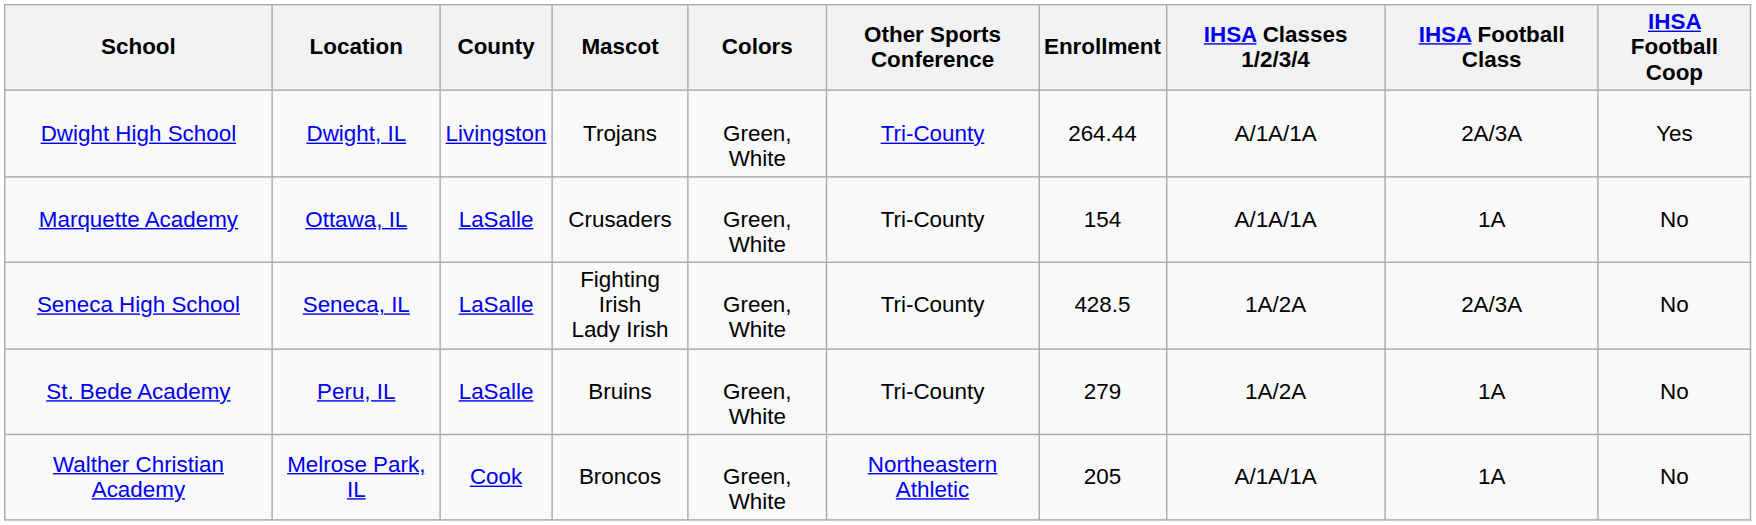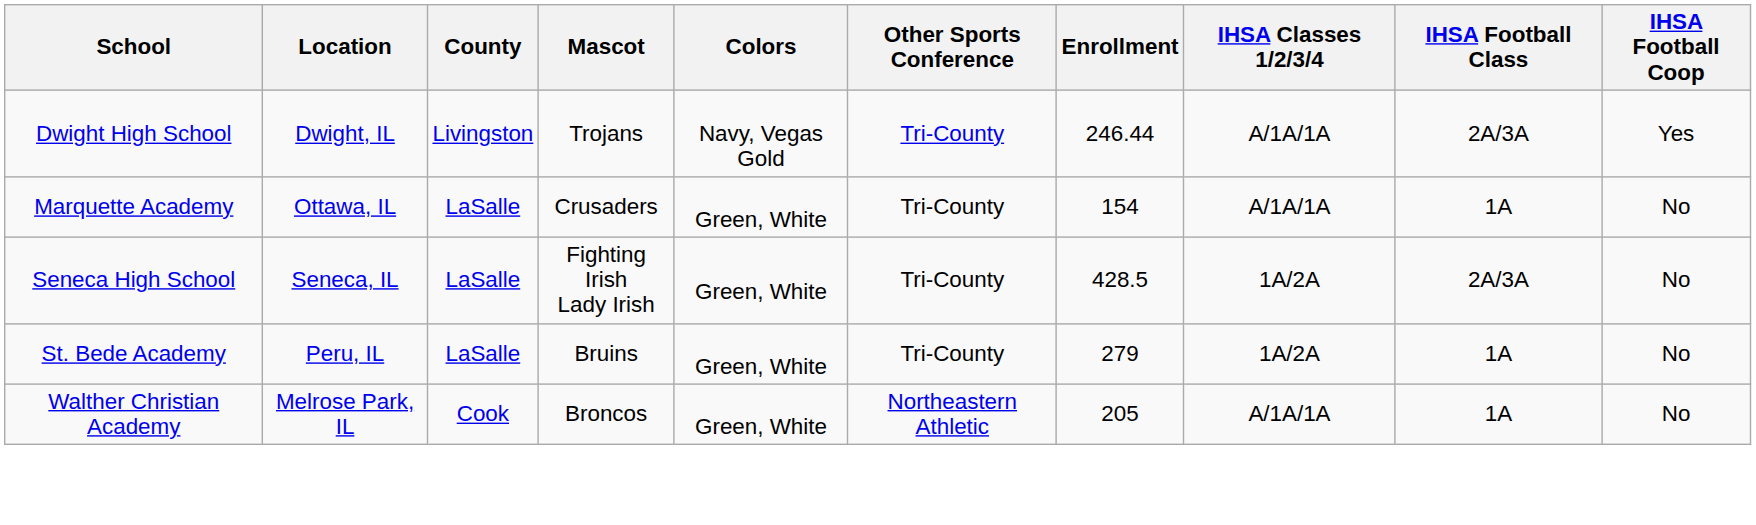 <table class="wikitable sortable" style="text-align:center;">
 <tr>
 <th>School</th>
 <th>Location</th>
 <th>County</th>
 <th>Mascot</th>
 <th>Colors</th>
 <th>Other Sports<br>Conference</th>
 <th>Enrollment</th>
 <th><a href='#'>IHSA</a> Classes 1/2/3/4</th>
 <th><a href='#'>IHSA</a> Football Class</th>
 <th><a href='#'>IHSA</a> Football<br>Coop</th>
 </tr>
 <tr>
 <td><a href='#'>Dwight High School</a></td>
 <td><a href='#'>Dwight, IL</a></td>
 <td><a href='#'>Livingston</a></td>
 <td>Trojans</td>
-<td> <br>Green, White</td>
+<td> <br>Navy, Vegas Gold</td>
 <td><a href='#'>Tri-County</a></td>
-<td>264.44</td>
+<td>246.44</td>
 <td>A/1A/1A</td>
 <td>2A/3A</td>
 <td>Yes</td>
 </tr>
 <tr>
 <td><a href='#'>Marquette Academy</a></td>
 <td><a href='#'>Ottawa, IL</a></td>
 <td><a href='#'>LaSalle</a></td>
 <td>Crusaders</td>
 <td> <br>Green, White</td>
 <td>Tri-County</td>
 <td>154</td>
 <td>A/1A/1A</td>
 <td>1A</td>
 <td>No</td>
 </tr>
 <tr>
 <td><a href='#'>Seneca High School</a></td>
 <td><a href='#'>Seneca, IL</a></td>
 <td><a href='#'>LaSalle</a></td>
 <td>Fighting Irish<br>Lady Irish</td>
 <td> <br>Green, White</td>
 <td>Tri-County</td>
 <td>428.5</td>
 <td>1A/2A</td>
 <td>2A/3A</td>
 <td>No</td>
 </tr>
 <tr>
 <td><a href='#'>St. Bede Academy</a></td>
 <td><a href='#'>Peru, IL</a></td>
 <td><a href='#'>LaSalle</a></td>
 <td>Bruins</td>
 <td> <br>Green, White</td>
 <td>Tri-County</td>
 <td>279</td>
 <td>1A/2A</td>
 <td>1A</td>
 <td>No</td>
 </tr>
 <tr>
 <td><a href='#'>Walther Christian Academy</a></td>
 <td><a href='#'>Melrose Park, IL</a></td>
 <td><a href='#'>Cook</a></td>
 <td>Broncos</td>
 <td> <br>Green, White</td>
 <td><a href='#'>Northeastern Athletic</a></td>
 <td>205</td>
 <td>A/1A/1A</td>
 <td>1A</td>
 <td>No</td>
 </tr>
 </table>
